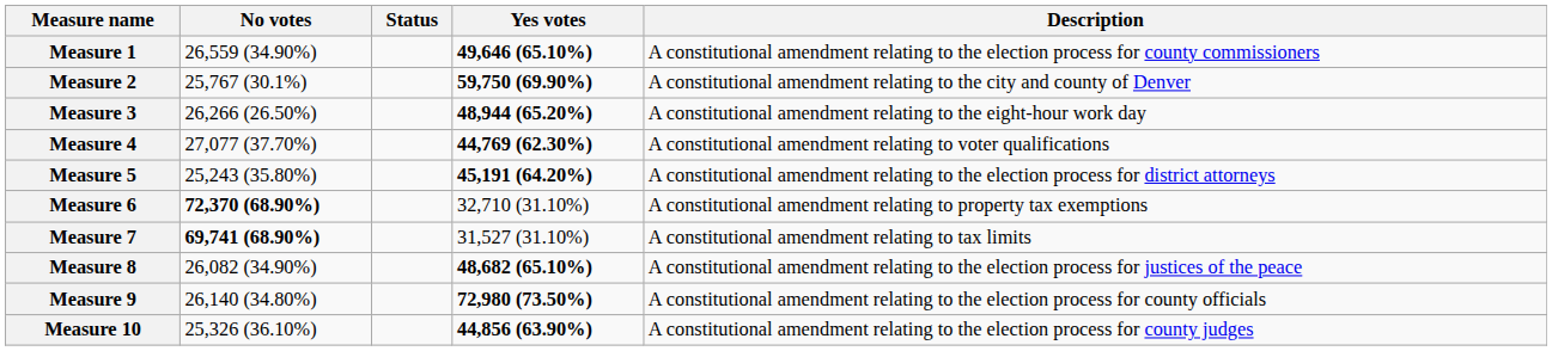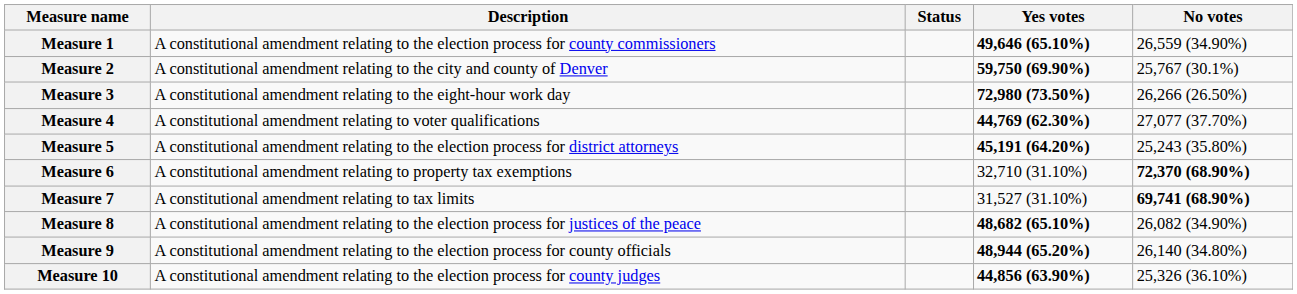 <table class="wikitable sortable plainrowheaders" style="width:100%">
 <tr>
 <th scope="col">Measure name</th>
-<th scope="col">No votes</th>
+<th class="unsortable" scope="col">Description</th>
 <th scope="col">Status</th>
 <th scope="col">Yes votes</th>
-<th class="unsortable" scope="col">Description</th>
+<th scope="col">No votes</th>
 </tr>
 <tr>
 <th scope="row">Measure 1</th>
-<td>26,559 (34.90%)</td>
+<td>A constitutional amendment relating to the election process for <a href='#'>county commissioners</a></td>
 <td></td>
 <td><strong>49,646 (65.10%)</strong></td>
-<td>A constitutional amendment relating to the election process for <a href='#'>county commissioners</a></td>
+<td>26,559 (34.90%)</td>
 </tr>
 <tr>
 <th scope="row">Measure 2</th>
-<td>25,767 (30.1%)</td>
+<td>A constitutional amendment relating to the city and county of <a href='#'>Denver</a></td>
 <td></td>
 <td><strong>59,750 (69.90%)</strong></td>
-<td>A constitutional amendment relating to the city and county of <a href='#'>Denver</a></td>
+<td>25,767 (30.1%)</td>
 </tr>
 <tr>
 <th scope="row">Measure 3</th>
+<td>A constitutional amendment relating to the eight-hour work day</td>
+<td></td>
+<td><strong>72,980 (73.50%)</strong></td>
 <td>26,266 (26.50%)</td>
-<td></td>
-<td><strong>48,944 (65.20%)</strong></td>
-<td>A constitutional amendment relating to the eight-hour work day</td>
 </tr>
 <tr>
 <th scope="row">Measure 4</th>
-<td>27,077 (37.70%)</td>
+<td>A constitutional amendment relating to voter qualifications</td>
 <td></td>
 <td><strong>44,769 (62.30%)</strong></td>
-<td>A constitutional amendment relating to voter qualifications</td>
+<td>27,077 (37.70%)</td>
 </tr>
 <tr>
 <th scope="row">Measure 5</th>
-<td>25,243 (35.80%)</td>
+<td>A constitutional amendment relating to the election process for <a href='#'>district attorneys</a></td>
 <td></td>
 <td><strong>45,191 (64.20%)</strong></td>
-<td>A constitutional amendment relating to the election process for <a href='#'>district attorneys</a></td>
+<td>25,243 (35.80%)</td>
 </tr>
 <tr>
 <th scope="row">Measure 6</th>
-<td><strong>72,370 (68.90%)</strong></td>
+<td>A constitutional amendment relating to property tax exemptions</td>
 <td></td>
 <td>32,710 (31.10%)</td>
-<td>A constitutional amendment relating to property tax exemptions</td>
+<td><strong>72,370 (68.90%)</strong></td>
 </tr>
 <tr>
 <th scope="row">Measure 7</th>
-<td><strong>69,741 (68.90%)</strong></td>
+<td>A constitutional amendment relating to tax limits</td>
 <td></td>
 <td>31,527 (31.10%)</td>
-<td>A constitutional amendment relating to tax limits</td>
+<td><strong>69,741 (68.90%)</strong></td>
 </tr>
 <tr>
 <th scope="row">Measure 8</th>
-<td>26,082 (34.90%)</td>
+<td>A constitutional amendment relating to the election process for <a href='#'>justices of the peace</a></td>
 <td></td>
 <td><strong>48,682 (65.10%)</strong></td>
-<td>A constitutional amendment relating to the election process for <a href='#'>justices of the peace</a></td>
+<td>26,082 (34.90%)</td>
 </tr>
 <tr>
 <th scope="row">Measure 9</th>
+<td>A constitutional amendment relating to the election process for county officials</td>
+<td></td>
+<td><strong>48,944 (65.20%)</strong></td>
 <td>26,140 (34.80%)</td>
-<td></td>
-<td><strong>72,980 (73.50%)</strong></td>
-<td>A constitutional amendment relating to the election process for county officials</td>
 </tr>
 <tr>
 <th scope="row">Measure 10</th>
-<td>25,326 (36.10%)</td>
+<td>A constitutional amendment relating to the election process for <a href='#'>county judges</a></td>
 <td></td>
 <td><strong>44,856 (63.90%)</strong></td>
-<td>A constitutional amendment relating to the election process for <a href='#'>county judges</a></td>
+<td>25,326 (36.10%)</td>
 </tr>
 </table>
